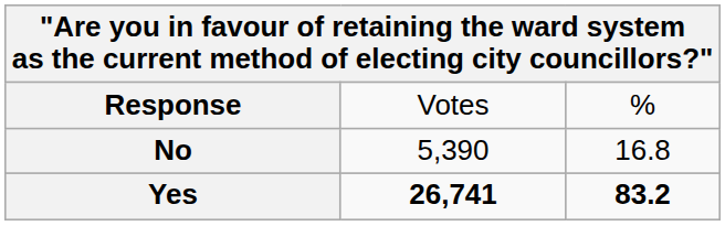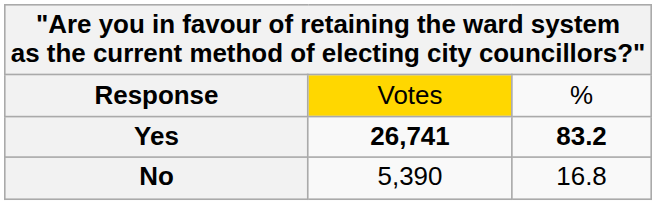 <table class="wikitable">
 <tr>
 <th colspan="3">"Are you in favour of retaining the ward system<br>as the current method of electing city councillors?"</th>
 </tr>
 <tr>
 <th>Response</th>
-<td align=center>Votes</td>
+<td align=center style="background: gold;">Votes</td>
 <td align=center>%</td>
+</tr>
+<tr>
+<th>Yes</th>
+<td align=center><strong>26,741</strong></td>
+<td align=center><strong>83.2</strong></td>
 </tr>
 <tr>
 <th>No</th>
 <td align=center>5,390</td>
 <td align=center>16.8</td>
 </tr>
-<tr>
-<th>Yes</th>
-<td align=center><strong>26,741</strong></td>
-<td align=center><strong>83.2</strong></td>
-</tr>
 </table>
